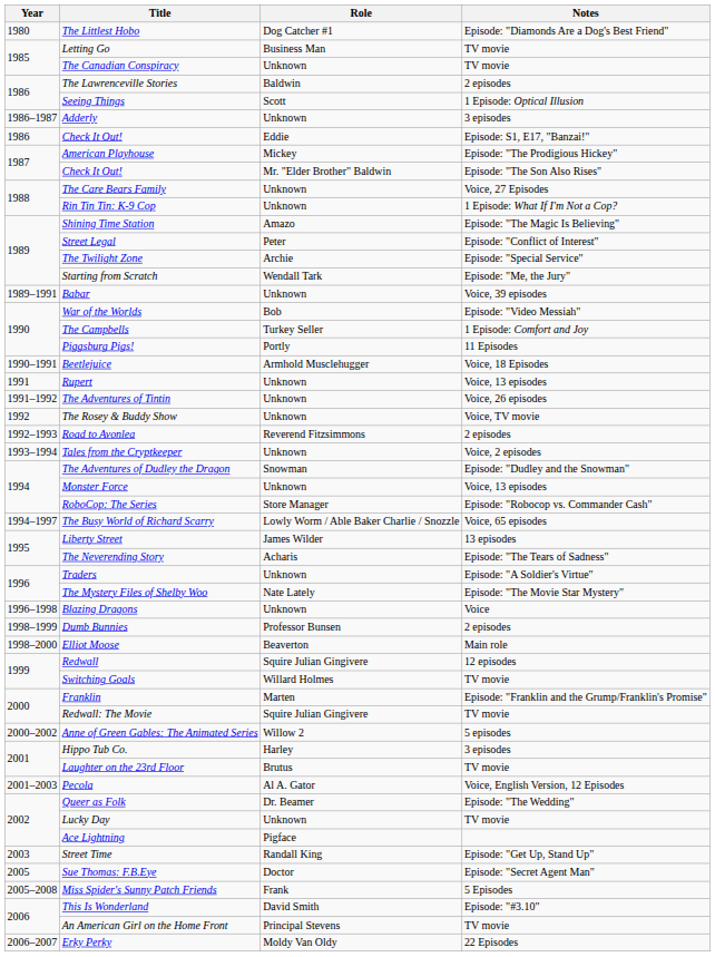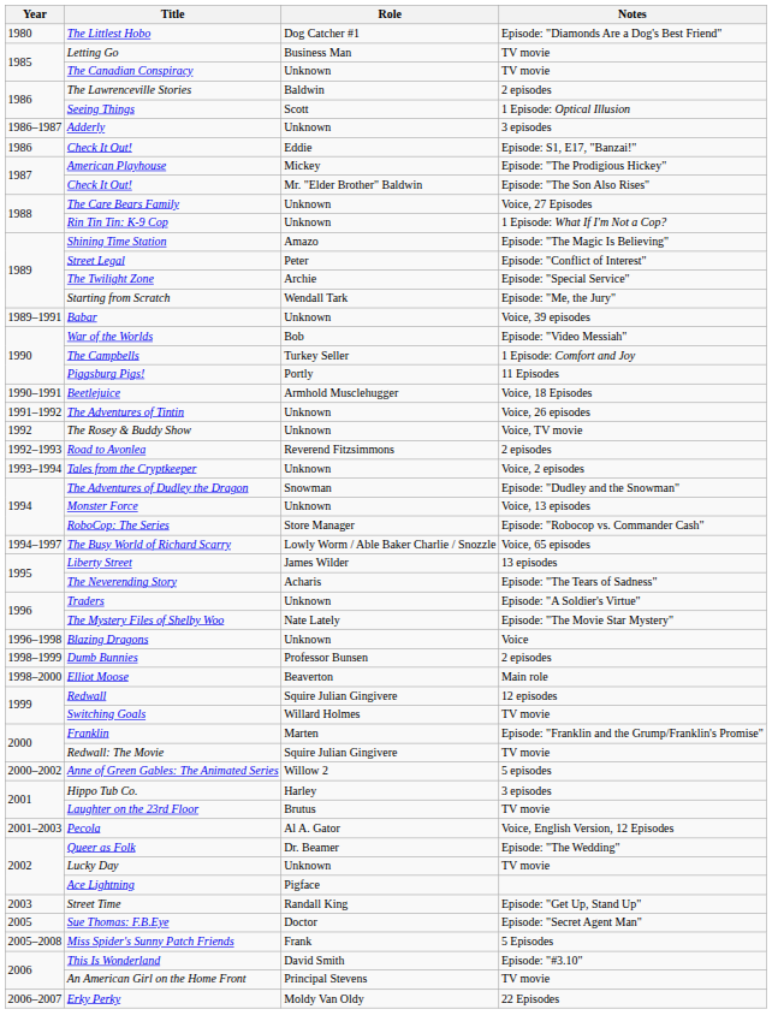 <table class="wikitable sortable">
 <tr>
 <th>Year</th>
 <th>Title</th>
 <th>Role</th>
 <th class="unsortable">Notes</th>
 </tr>
 <tr>
 <td>1980</td>
 <td data-sort-value="Littlest Hobo, The"><em><a href='#'>The Littlest Hobo</a></em></td>
 <td>Dog Catcher #1</td>
 <td>Episode: "Diamonds Are a Dog's Best Friend"</td>
 </tr>
 <tr>
 <td rowspan="2">1985</td>
 <td><em>Letting Go</em></td>
 <td>Business Man</td>
 <td>TV movie</td>
 </tr>
 <tr>
 <td data-sort-value="Canadian Conspiracy, The"><em><a href='#'>The Canadian Conspiracy</a></em></td>
 <td>Unknown</td>
 <td>TV movie</td>
 </tr>
 <tr>
 <td rowspan="2">1986</td>
 <td data-sort-value="Lawrenceville Stories, The"><em>The Lawrenceville Stories</em></td>
 <td>Baldwin</td>
 <td>2 episodes</td>
 </tr>
 <tr>
 <td><em><a href='#'>Seeing Things</a></em></td>
 <td>Scott</td>
 <td>1 Episode: <em>Optical Illusion</em></td>
 </tr>
 <tr>
 <td>1986–1987</td>
 <td><em><a href='#'>Adderly</a></em></td>
 <td>Unknown</td>
 <td>3 episodes</td>
 </tr>
 <tr>
 <td>1986</td>
 <td><em><a href='#'>Check It Out!</a></em></td>
 <td>Eddie</td>
 <td>Episode: S1, E17, "Banzai!"</td>
 </tr>
 <tr>
 <td rowspan="2">1987</td>
 <td><em><a href='#'>American Playhouse</a></em></td>
 <td>Mickey</td>
 <td>Episode: "The Prodigious Hickey"</td>
 </tr>
 <tr>
 <td><em><a href='#'>Check It Out!</a></em></td>
 <td>Mr. "Elder Brother" Baldwin</td>
 <td>Episode: "The Son Also Rises"</td>
 </tr>
 <tr>
 <td rowspan="2">1988</td>
 <td data-sort-value="Care Bears Family, The"><em><a href='#'>The Care Bears Family</a></em></td>
 <td>Unknown</td>
 <td>Voice, 27 Episodes</td>
 </tr>
 <tr>
 <td><em><a href='#'>Rin Tin Tin: K-9 Cop</a></em></td>
 <td>Unknown</td>
 <td>1 Episode: <em>What If I'm Not a Cop?</em></td>
 </tr>
 <tr>
 <td rowspan="4">1989</td>
 <td><em><a href='#'>Shining Time Station</a></em></td>
 <td>Amazo</td>
 <td>Episode: "The Magic Is Believing"</td>
 </tr>
 <tr>
 <td><em><a href='#'>Street Legal</a></em></td>
 <td>Peter</td>
 <td>Episode: "Conflict of Interest"</td>
 </tr>
 <tr>
 <td data-sort-value="Twilight Zone, The"><em><a href='#'>The Twilight Zone</a></em></td>
 <td>Archie</td>
 <td>Episode: "Special Service"</td>
 </tr>
 <tr>
 <td><em>Starting from Scratch</em></td>
 <td>Wendall Tark</td>
 <td>Episode: "Me, the Jury"</td>
 </tr>
 <tr>
 <td>1989–1991</td>
 <td><em><a href='#'>Babar</a></em></td>
 <td>Unknown</td>
 <td>Voice, 39 episodes</td>
 </tr>
 <tr>
 <td rowspan="3">1990</td>
 <td><em><a href='#'>War of the Worlds</a></em></td>
 <td>Bob</td>
 <td>Episode: "Video Messiah"</td>
 </tr>
 <tr>
 <td data-sort-value="Campbells, The"><em><a href='#'>The Campbells</a></em></td>
 <td>Turkey Seller</td>
 <td>1 Episode: <em>Comfort and Joy</em></td>
 </tr>
 <tr>
 <td><em><a href='#'>Piggsburg Pigs!</a></em></td>
 <td>Portly</td>
 <td>11 Episodes</td>
 </tr>
 <tr>
 <td>1990–1991</td>
 <td><em><a href='#'>Beetlejuice</a></em></td>
 <td>Armhold Musclehugger</td>
 <td>Voice, 18 Episodes</td>
-</tr>
-<tr>
-<td>1991</td>
-<td><em><a href='#'>Rupert</a></em></td>
-<td>Unknown</td>
-<td>Voice, 13 episodes</td>
 </tr>
 <tr>
 <td>1991–1992</td>
 <td data-sort-value="Adventures of Tintin, The"><em><a href='#'>The Adventures of Tintin</a></em></td>
 <td>Unknown</td>
 <td>Voice, 26 episodes</td>
 </tr>
 <tr>
 <td>1992</td>
 <td data-sort-value="Rosey & Buddy Show, The"><em>The Rosey & Buddy Show</em></td>
 <td>Unknown</td>
 <td>Voice, TV movie</td>
 </tr>
 <tr>
 <td>1992–1993</td>
 <td><em><a href='#'>Road to Avonlea</a></em></td>
 <td>Reverend Fitzsimmons</td>
 <td>2 episodes</td>
 </tr>
 <tr>
 <td>1993–1994</td>
 <td><em><a href='#'>Tales from the Cryptkeeper</a></em></td>
 <td>Unknown</td>
 <td>Voice, 2 episodes</td>
 </tr>
 <tr>
 <td rowspan="3">1994</td>
 <td data-sort-value="Adventures of Dudley the Dragon, The"><em><a href='#'>The Adventures of Dudley the Dragon</a></em></td>
 <td>Snowman</td>
 <td>Episode: "Dudley and the Snowman"</td>
 </tr>
 <tr>
 <td><em><a href='#'>Monster Force</a></em></td>
 <td>Unknown</td>
 <td>Voice, 13 episodes</td>
 </tr>
 <tr>
 <td><em><a href='#'>RoboCop: The Series</a></em></td>
 <td>Store Manager</td>
 <td>Episode: "Robocop vs. Commander Cash"</td>
 </tr>
 <tr>
 <td>1994–1997</td>
 <td data-sort-value="Busy World of Richard Scarry, The"><em><a href='#'>The Busy World of Richard Scarry</a></em></td>
 <td>Lowly Worm / Able Baker Charlie / Snozzle</td>
 <td>Voice, 65 episodes</td>
 </tr>
 <tr>
 <td rowspan="2">1995</td>
 <td><em><a href='#'>Liberty Street</a></em></td>
 <td>James Wilder</td>
 <td>13 episodes</td>
 </tr>
 <tr>
 <td data-sort-value="Neverending Story, The"><em><a href='#'>The Neverending Story</a></em></td>
 <td>Acharis</td>
 <td>Episode: "The Tears of Sadness"</td>
 </tr>
 <tr>
 <td rowspan="2">1996</td>
 <td><em><a href='#'>Traders</a></em></td>
 <td>Unknown</td>
 <td>Episode: "A Soldier's Virtue"</td>
 </tr>
 <tr>
 <td data-sort-value="Mystery Files of Shelby Woo, The"><em><a href='#'>The Mystery Files of Shelby Woo</a></em></td>
 <td>Nate Lately</td>
 <td>Episode: "The Movie Star Mystery"</td>
 </tr>
 <tr>
 <td>1996–1998</td>
 <td><em><a href='#'>Blazing Dragons</a></em></td>
 <td>Unknown</td>
 <td>Voice</td>
 </tr>
 <tr>
 <td>1998–1999</td>
 <td><em><a href='#'>Dumb Bunnies</a></em></td>
 <td>Professor Bunsen</td>
 <td>2 episodes</td>
 </tr>
 <tr>
 <td>1998–2000</td>
 <td><em><a href='#'>Elliot Moose</a></em></td>
 <td>Beaverton</td>
 <td>Main role</td>
 </tr>
 <tr>
 <td rowspan="2">1999</td>
 <td><em><a href='#'>Redwall</a></em></td>
 <td>Squire Julian Gingivere</td>
 <td>12 episodes</td>
 </tr>
 <tr>
 <td><em><a href='#'>Switching Goals</a></em></td>
 <td>Willard Holmes</td>
 <td>TV movie</td>
 </tr>
 <tr>
 <td rowspan="2">2000</td>
 <td><em><a href='#'>Franklin</a></em></td>
 <td>Marten</td>
 <td>Episode: "Franklin and the Grump/Franklin's Promise"</td>
 </tr>
 <tr>
 <td><em>Redwall: The Movie</em></td>
 <td>Squire Julian Gingivere</td>
 <td>TV movie</td>
 </tr>
 <tr>
 <td>2000–2002</td>
 <td><em><a href='#'>Anne of Green Gables: The Animated Series</a></em></td>
 <td>Willow 2</td>
 <td>5 episodes</td>
 </tr>
 <tr>
 <td rowspan="2">2001</td>
 <td><em>Hippo Tub Co.</em></td>
 <td>Harley</td>
 <td>3 episodes</td>
 </tr>
 <tr>
 <td><em><a href='#'>Laughter on the 23rd Floor</a></em></td>
 <td>Brutus</td>
 <td>TV movie</td>
 </tr>
 <tr>
 <td>2001–2003</td>
 <td><em><a href='#'>Pecola</a></em></td>
 <td>Al A. Gator</td>
 <td>Voice, English Version, 12 Episodes</td>
 </tr>
 <tr>
 <td rowspan="3">2002</td>
 <td><em><a href='#'>Queer as Folk</a></em></td>
 <td>Dr. Beamer</td>
 <td>Episode: "The Wedding"</td>
 </tr>
 <tr>
 <td><em>Lucky Day</em></td>
 <td>Unknown</td>
 <td>TV movie</td>
 </tr>
 <tr>
 <td><em><a href='#'>Ace Lightning</a></em></td>
 <td>Pigface</td>
 <td></td>
 </tr>
 <tr>
 <td>2003</td>
 <td><em>Street Time</em></td>
 <td>Randall King</td>
 <td>Episode: "Get Up, Stand Up"</td>
 </tr>
 <tr>
 <td>2005</td>
 <td><em><a href='#'>Sue Thomas: F.B.Eye</a></em></td>
 <td>Doctor</td>
 <td>Episode: "Secret Agent Man"</td>
 </tr>
 <tr>
 <td>2005–2008</td>
 <td><em><a href='#'>Miss Spider's Sunny Patch Friends</a></em></td>
 <td>Frank</td>
 <td>5 Episodes</td>
 </tr>
 <tr>
 <td rowspan="2">2006</td>
 <td><em><a href='#'>This Is Wonderland</a></em></td>
 <td>David Smith</td>
 <td>Episode: "#3.10"</td>
 </tr>
 <tr>
 <td><em>An American Girl on the Home Front</em></td>
 <td>Principal Stevens</td>
 <td>TV movie</td>
 </tr>
 <tr>
 <td>2006–2007</td>
 <td><em><a href='#'>Erky Perky</a></em></td>
 <td>Moldy Van Oldy</td>
 <td>22 Episodes</td>
 </tr>
 </table>
